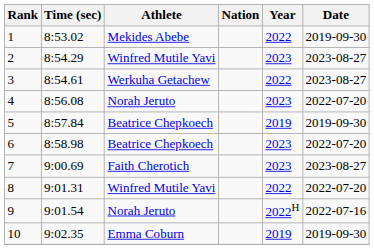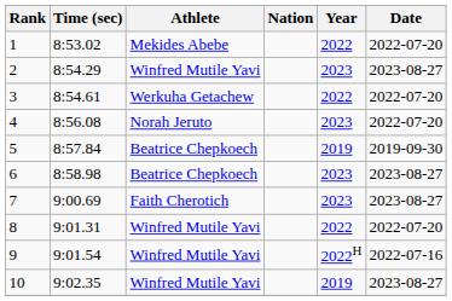 <table class=wikitable style="font-size:95%">
 <tr>
 <th>Rank</th>
 <th>Time (sec)</th>
 <th>Athlete</th>
 <th>Nation</th>
 <th>Year</th>
 <th>Date</th>
 </tr>
 <tr>
 <td>1</td>
 <td>8:53.02</td>
 <td><a href='#'>Mekides Abebe</a></td>
 <td></td>
 <td><a href='#'>2022</a></td>
-<td>2019-09-30</td>
+<td>2022-07-20</td>
 </tr>
 <tr>
 <td>2</td>
 <td>8:54.29</td>
 <td><a href='#'>Winfred Mutile Yavi</a></td>
 <td></td>
 <td><a href='#'>2023</a></td>
 <td>2023-08-27</td>
 </tr>
 <tr>
 <td>3</td>
 <td>8:54.61</td>
 <td><a href='#'>Werkuha Getachew</a></td>
 <td></td>
 <td><a href='#'>2022</a></td>
-<td>2023-08-27</td>
+<td>2022-07-20</td>
 </tr>
 <tr>
 <td>4</td>
 <td>8:56.08</td>
 <td><a href='#'>Norah Jeruto</a></td>
 <td></td>
 <td><a href='#'>2023</a></td>
 <td>2022-07-20</td>
 </tr>
 <tr>
 <td>5</td>
 <td>8:57.84</td>
 <td><a href='#'>Beatrice Chepkoech</a></td>
 <td></td>
 <td><a href='#'>2019</a></td>
 <td>2019-09-30</td>
 </tr>
 <tr>
 <td>6</td>
 <td>8:58.98</td>
 <td><a href='#'>Beatrice Chepkoech</a></td>
 <td></td>
 <td><a href='#'>2023</a></td>
-<td>2022-07-20</td>
+<td>2023-08-27</td>
 </tr>
 <tr>
 <td>7</td>
 <td>9:00.69</td>
 <td><a href='#'>Faith Cherotich</a></td>
 <td></td>
 <td><a href='#'>2023</a></td>
 <td>2023-08-27</td>
 </tr>
 <tr>
 <td>8</td>
 <td>9:01.31</td>
 <td><a href='#'>Winfred Mutile Yavi</a></td>
 <td></td>
 <td><a href='#'>2022</a></td>
 <td>2022-07-20</td>
 </tr>
 <tr>
 <td>9</td>
 <td>9:01.54</td>
-<td><a href='#'>Norah Jeruto</a></td>
+<td><a href='#'>Winfred Mutile Yavi</a></td>
 <td></td>
 <td><a href='#'>2022</a><sup>H</sup></td>
 <td>2022-07-16</td>
 </tr>
 <tr>
 <td>10</td>
 <td>9:02.35</td>
-<td><a href='#'>Emma Coburn</a></td>
+<td><a href='#'>Winfred Mutile Yavi</a></td>
 <td></td>
 <td><a href='#'>2019</a></td>
-<td>2019-09-30</td>
+<td>2023-08-27</td>
 </tr>
 <tr>
 </tr>
 </table>
